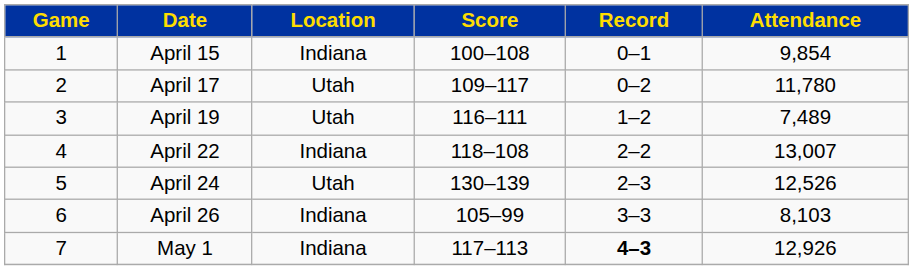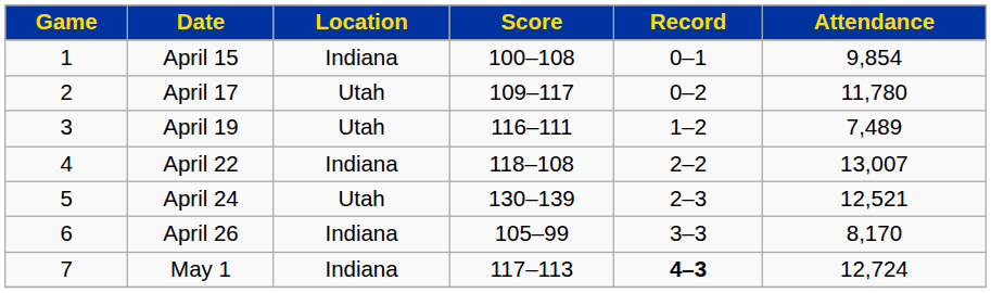 <table class="wikitable" width="80%">
 <tr align="center"  style="background:#0032A0;color:#FEDD00;">
 <td><strong>Game</strong></td>
 <td><strong>Date</strong></td>
 <td><strong>Location</strong></td>
 <td><strong>Score</strong></td>
 <td><strong>Record</strong></td>
 <td><strong>Attendance</strong></td>
 </tr>
 <tr style="text-align:center;" bgcolor="">
 <td>1</td>
 <td>April 15</td>
 <td>Indiana</td>
 <td>100–108</td>
 <td>0–1</td>
 <td>9,854</td>
 </tr>
 <tr align="center" bgcolor="">
 <td>2</td>
 <td>April 17</td>
 <td>Utah</td>
 <td>109–117</td>
 <td>0–2</td>
 <td>11,780</td>
 </tr>
 <tr align="center" bgcolor="">
 <td>3</td>
 <td>April 19</td>
 <td>Utah</td>
 <td>116–111</td>
 <td>1–2</td>
 <td>7,489</td>
 </tr>
 <tr align="center" bgcolor="">
 <td>4</td>
 <td>April 22</td>
 <td>Indiana</td>
 <td>118–108</td>
 <td>2–2</td>
 <td>13,007</td>
 </tr>
 <tr align="center" bgcolor="">
 <td>5</td>
 <td>April 24</td>
 <td>Utah</td>
 <td>130–139</td>
 <td>2–3</td>
-<td>12,526</td>
+<td>12,521</td>
 </tr>
 <tr align="center" bgcolor="">
 <td>6</td>
 <td>April 26</td>
 <td>Indiana</td>
 <td>105–99</td>
 <td>3–3</td>
-<td>8,103</td>
+<td>8,170</td>
 </tr>
 <tr align="center" bgcolor="">
 <td>7</td>
 <td>May 1</td>
 <td>Indiana</td>
 <td>117–113</td>
 <td><strong>4–3</strong></td>
-<td>12,926</td>
+<td>12,724</td>
 </tr>
 <tr align="center" bgcolor="">
 </tr>
 </table>
